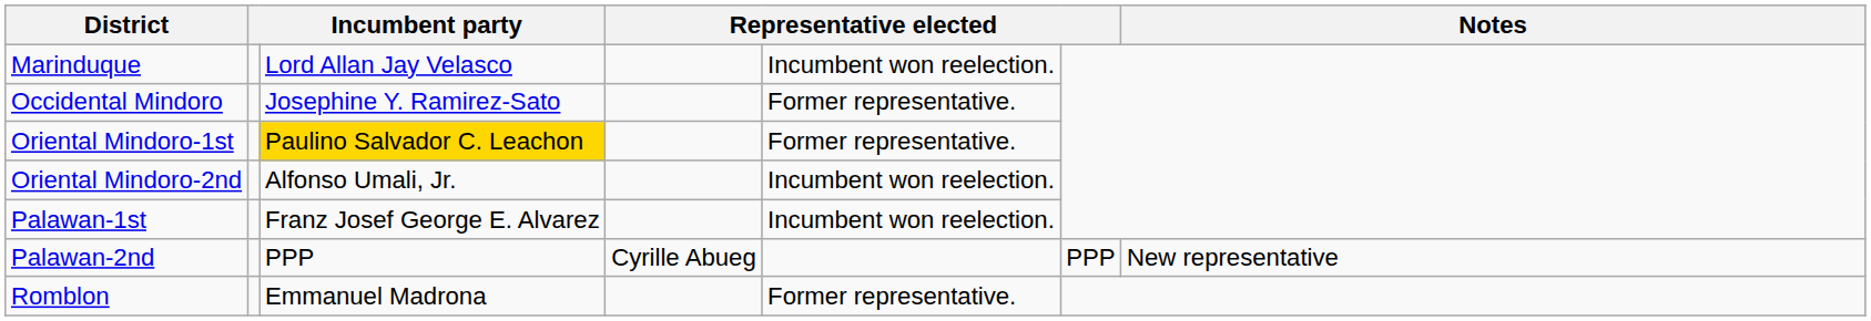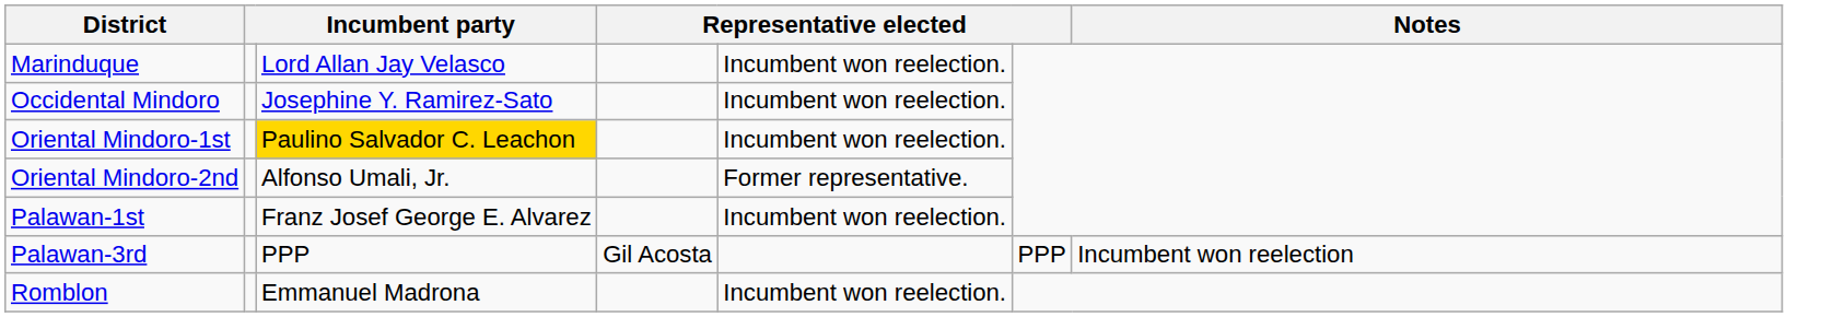 <table class=wikitable style="font-size:90%;">
 <tr>
 <th>District</th>
 <th colspan=2>Incumbent party</th>
 <th colspan=3>Representative elected</th>
 <th width=40%>Notes</th>
 </tr>
 <tr>
 <td><a href='#'>Marinduque</a></td>
 <td></td>
 <td><a href='#'>Lord Allan Jay Velasco</a></td>
 <td></td>
 <td>Incumbent won reelection.</td>
 </tr>
 <tr>
 <td><a href='#'>Occidental Mindoro</a></td>
 <td></td>
 <td><a href='#'>Josephine Y. Ramirez-Sato</a></td>
 <td></td>
-<td>Former representative.</td>
+<td>Incumbent won reelection.</td>
 </tr>
 <tr>
 <td><a href='#'>Oriental Mindoro-1st</a></td>
 <td></td>
 <td style="background: gold;">Paulino Salvador C. Leachon</td>
 <td></td>
-<td>Former representative.</td>
+<td>Incumbent won reelection.</td>
 </tr>
 <tr>
 <td><a href='#'>Oriental Mindoro-2nd</a></td>
 <td></td>
 <td>Alfonso Umali, Jr.</td>
 <td></td>
-<td>Incumbent won reelection.</td>
+<td>Former representative.</td>
 </tr>
 <tr>
 <td><a href='#'>Palawan-1st</a></td>
 <td></td>
 <td>Franz Josef George E. Alvarez</td>
 <td></td>
 <td>Incumbent won reelection.</td>
 </tr>
 <tr>
-<td><a href='#'>Palawan-2nd</a></td>
+<td><a href='#'>Palawan-3rd</a></td>
 <td></td>
 <td align=left>PPP</td>
-<td>Cyrille Abueg</td>
+<td>Gil Acosta</td>
 <td></td>
 <td align=left>PPP</td>
-<td>New representative</td>
+<td>Incumbent won reelection</td>
 </tr>
 <tr>
 <td><a href='#'>Romblon</a></td>
 <td></td>
 <td>Emmanuel Madrona</td>
 <td></td>
-<td>Former representative.</td>
+<td>Incumbent won reelection.</td>
 </tr>
 </table>
